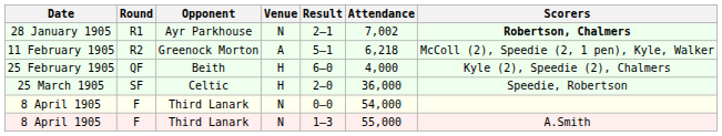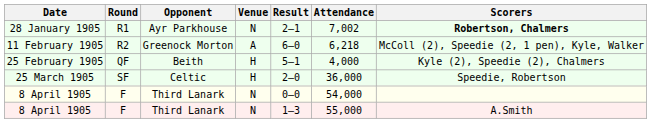 <table class="wikitable sortable" style="font-size:100%; text-align:center">
 <tr>
 <th>Date</th>
 <th>Round</th>
 <th>Opponent</th>
 <th>Venue</th>
 <th>Result</th>
 <th>Attendance</th>
 <th>Scorers</th>
 </tr>
 <tr bgcolor = "#EEFFEE">
 <td>28 January 1905</td>
 <td>R1</td>
 <td>Ayr Parkhouse</td>
 <td>N</td>
 <td>2–1</td>
 <td>7,002</td>
 <td><strong>Robertson, Chalmers</strong></td>
 </tr>
 <tr bgcolor = "#EEFFEE">
 <td>11 February 1905</td>
 <td>R2</td>
 <td>Greenock Morton</td>
 <td>A</td>
-<td>5–1</td>
+<td>6–0</td>
 <td>6,218</td>
 <td>McColl (2), Speedie (2, 1 pen), Kyle, Walker</td>
 </tr>
 <tr bgcolor = "#EEFFEE">
 <td>25 February 1905</td>
 <td>QF</td>
 <td>Beith</td>
 <td>H</td>
-<td>6–0</td>
+<td>5–1</td>
 <td>4,000</td>
 <td>Kyle (2), Speedie (2), Chalmers</td>
 </tr>
 <tr bgcolor = "#EEFFEE">
 <td>25 March 1905</td>
 <td>SF</td>
 <td>Celtic</td>
 <td>H</td>
 <td>2–0</td>
 <td>36,000</td>
 <td>Speedie, Robertson</td>
 </tr>
 <tr bgcolor = "#FFFFEE">
 <td>8 April 1905</td>
 <td>F</td>
 <td>Third Lanark</td>
 <td>N</td>
 <td>0–0</td>
 <td>54,000</td>
 <td></td>
 </tr>
 <tr bgcolor = "#FFEEEE">
 <td>8 April 1905</td>
 <td>F</td>
 <td>Third Lanark</td>
 <td>N</td>
 <td>1–3</td>
 <td>55,000</td>
 <td>A.Smith</td>
 </tr>
 </table>
